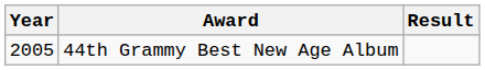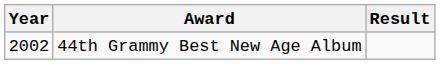 <table class="wikitable">
 <tr>
 <th>Year</th>
 <th>Award</th>
 <th>Result</th>
 </tr>
 <tr>
-<td>2005</td>
+<td>2002</td>
 <td>44th Grammy Best New Age Album</td>
 <td></td>
 </tr>
 </table>
